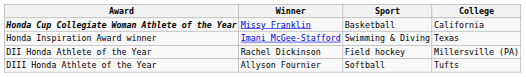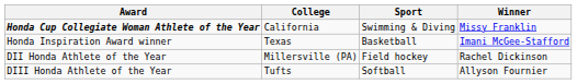 <table class="wikitable">
 <tr>
 <th>Award</th>
+<th>College</th>
+<th>Sport</th>
 <th>Winner</th>
-<th>Sport</th>
-<th>College</th>
 </tr>
 <tr>
 <td><strong><em>Honda Cup<strong> Collegiate Woman Athlete of the Year<em></td>
+<td>California</td>
+<td>Swimming & Diving</td>
 <td><a href='#'>Missy Franklin</a></td>
-<td>Basketball</td>
-<td>California</td>
 </tr>
 <tr>
 <td></em>Honda Inspiration Award winner<em></td>
+<td>Texas</td>
+<td>Basketball</td>
 <td><a href='#'>Imani McGee-Stafford</a></td>
-<td>Swimming & Diving</td>
-<td>Texas</td>
 </tr>
 <tr>
 <td></em>DII Honda Athlete of the Year<em></td>
+<td>Millersville (PA)</td>
+<td>Field hockey</td>
 <td>Rachel Dickinson</td>
-<td>Field hockey</td>
-<td>Millersville (PA)</td>
 </tr>
 <tr>
 <td></em>DIII Honda Athlete of the Year<em></td>
+<td>Tufts</td>
+<td>Softball</td>
 <td>Allyson Fournier</td>
-<td>Softball</td>
-<td>Tufts</td>
 </tr>
 </table>
